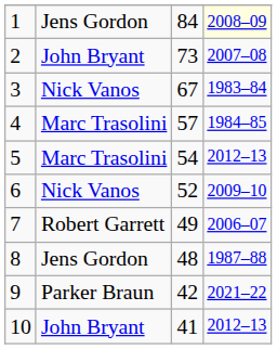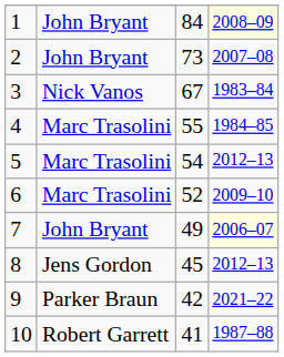 <table class="wikitable">
 <tr>
 </tr>
 <tr>
 <td>1</td>
-<td>Jens Gordon</td>
+<td><a href='#'>John Bryant</a></td>
 <td>84</td>
 <td style="background: lightyellow; font-size:80%;"><a href='#'>2008–09</a></td>
 </tr>
 <tr>
 <td>2</td>
 <td><a href='#'>John Bryant</a></td>
 <td>73</td>
 <td style="font-size:80%;"><a href='#'>2007–08</a></td>
 </tr>
 <tr>
 <td>3</td>
 <td><a href='#'>Nick Vanos</a></td>
 <td>67</td>
 <td style="font-size:80%;"><a href='#'>1983–84</a></td>
 </tr>
 <tr>
 <td>4</td>
 <td><a href='#'>Marc Trasolini</a></td>
-<td>57</td>
+<td>55</td>
 <td style="font-size:80%;"><a href='#'>1984–85</a></td>
 </tr>
 <tr>
 <td>5</td>
 <td><a href='#'>Marc Trasolini</a></td>
 <td>54</td>
 <td style="font-size:80%;"><a href='#'>2012–13</a></td>
 </tr>
 <tr>
 <td>6</td>
-<td><a href='#'>Nick Vanos</a></td>
+<td><a href='#'>Marc Trasolini</a></td>
 <td>52</td>
 <td style="font-size:80%;"><a href='#'>2009–10</a></td>
 </tr>
 <tr>
 <td>7</td>
-<td>Robert Garrett</td>
+<td><a href='#'>John Bryant</a></td>
 <td>49</td>
-<td style="font-size:80%;"><a href='#'>2006–07</a></td>
+<td style="background: lightyellow; font-size:80%;"><a href='#'>2006–07</a></td>
 </tr>
 <tr>
 <td>8</td>
 <td>Jens Gordon</td>
-<td>48</td>
-<td style="font-size:80%;"><a href='#'>1987–88</a></td>
+<td>45</td>
+<td style="font-size:80%;"><a href='#'>2012–13</a></td>
 </tr>
 <tr>
 <td>9</td>
 <td>Parker Braun</td>
 <td>42</td>
 <td style="font-size:80%;"><a href='#'>2021–22</a></td>
 </tr>
 <tr>
 <td>10</td>
-<td><a href='#'>John Bryant</a></td>
+<td>Robert Garrett</td>
 <td>41</td>
-<td style="font-size:80%;"><a href='#'>2012–13</a></td>
+<td style="font-size:80%;"><a href='#'>1987–88</a></td>
 </tr>
 </table>
